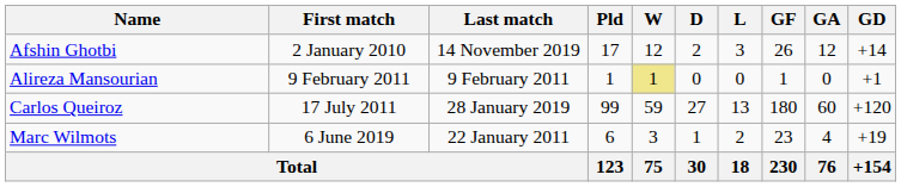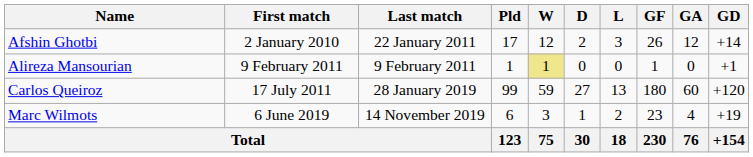 <table class="wikitable" style="text-align: center;">
 <tr>
 <th width=220>Name</th>
 <th width=130>First match</th>
 <th width=130>Last match</th>
 <th width=30>Pld</th>
 <th width=30>W</th>
 <th width=30>D</th>
 <th width=30>L</th>
 <th width=30>GF</th>
 <th width=30>GA</th>
 <th width=30>GD</th>
 </tr>
 <tr>
 <td align="left"> <a href='#'>Afshin Ghotbi</a></td>
 <td>2 January 2010</td>
-<td>14 November 2019</td>
+<td>22 January 2011</td>
 <td>17</td>
 <td>12</td>
 <td>2</td>
 <td>3</td>
 <td>26</td>
 <td>12</td>
 <td>+14</td>
 </tr>
 <tr>
 <td align="left"> <a href='#'>Alireza Mansourian</a></td>
 <td>9 February 2011</td>
 <td>9 February 2011</td>
 <td>1</td>
 <td style="background: khaki;">1</td>
 <td>0</td>
 <td>0</td>
 <td>1</td>
 <td>0</td>
 <td>+1</td>
 </tr>
 <tr>
 <td align="left"> <a href='#'>Carlos Queiroz</a></td>
 <td>17 July 2011</td>
 <td>28 January 2019</td>
 <td>99</td>
 <td>59</td>
 <td>27</td>
 <td>13</td>
 <td>180</td>
 <td>60</td>
 <td>+120</td>
 </tr>
 <tr>
 <td align="left"> <a href='#'>Marc Wilmots</a></td>
 <td>6 June 2019</td>
-<td>22 January 2011</td>
+<td>14 November 2019</td>
 <td>6</td>
 <td>3</td>
 <td>1</td>
 <td>2</td>
 <td>23</td>
 <td>4</td>
 <td>+19</td>
 </tr>
 <tr>
 <th colspan=3>Total</th>
 <th>123</th>
 <th>75</th>
 <th>30</th>
 <th>18</th>
 <th>230</th>
 <th>76</th>
 <th>+154</th>
 </tr>
 </table>
